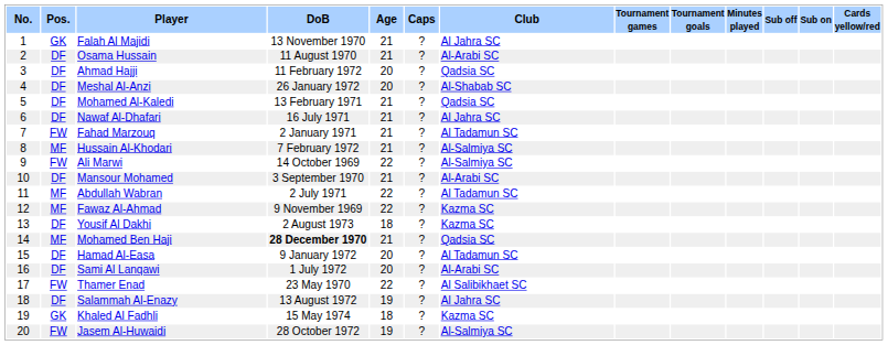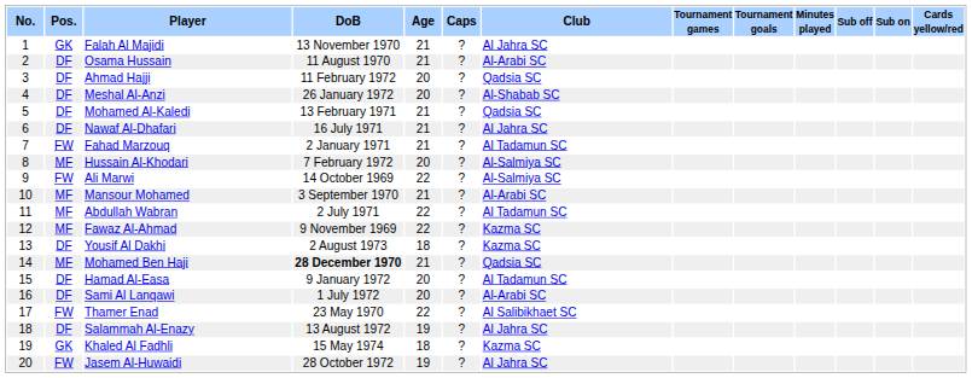 <table border="0" width="100%" style="border: 1px solid #999; background-color:#FFFFFF; text-align:center">
 <tr align="center" bgcolor="#AAD0FF">
 <th width=4%>No.</th>
 <th width=4%>Pos.</th>
 <th width=23%>Player</th>
 <th width=12%>DoB</th>
 <th width=4%>Age</th>
 <th width=4%>Caps</th>
 <th width=21%>Club</th>
 <th width=6%><small>Tournament<br>games</small></th>
 <th width=6%><small>Tournament<br>goals</small></th>
 <th width=4%><small>Minutes<br>played</small></th>
 <th width=4%><small>Sub off</small></th>
 <th width=4%><small>Sub on</small></th>
 <th width=4%><small>Cards<br>yellow/red</small></th>
 </tr>
 <tr>
 <td>1</td>
 <td><a href='#'>GK</a></td>
 <td align="left"><a href='#'>Falah Al Majidi</a></td>
 <td>13 November 1970</td>
 <td>21</td>
 <td>?</td>
 <td align="left"> <a href='#'>Al Jahra SC</a></td>
 <td></td>
 <td></td>
 <td></td>
 <td></td>
 <td></td>
 <td></td>
 </tr>
 <tr bgcolor="#EFEFEF">
 <td>2</td>
 <td><a href='#'>DF</a></td>
 <td align="left"><a href='#'>Osama Hussain</a></td>
 <td>11 August 1970</td>
 <td>21</td>
 <td>?</td>
 <td align="left"> <a href='#'>Al-Arabi SC</a></td>
 <td></td>
 <td></td>
 <td></td>
 <td></td>
 <td></td>
 <td></td>
 </tr>
 <tr>
 <td>3</td>
 <td><a href='#'>DF</a></td>
 <td align="left"><a href='#'>Ahmad Hajji</a></td>
 <td>11 February 1972</td>
 <td>20</td>
 <td>?</td>
 <td align="left"> <a href='#'>Qadsia SC</a></td>
 <td></td>
 <td></td>
 <td></td>
 <td></td>
 <td></td>
 <td></td>
 </tr>
 <tr bgcolor="#EFEFEF">
 <td>4</td>
 <td><a href='#'>DF</a></td>
 <td align="left"><a href='#'>Meshal Al-Anzi</a></td>
 <td>26 January 1972</td>
 <td>20</td>
 <td>?</td>
 <td align="left"> <a href='#'>Al-Shabab SC</a></td>
 <td></td>
 <td></td>
 <td></td>
 <td></td>
 <td></td>
 <td></td>
 </tr>
 <tr>
 <td>5</td>
 <td><a href='#'>DF</a></td>
 <td align="left"><a href='#'>Mohamed Al-Kaledi</a></td>
 <td>13 February 1971</td>
 <td>21</td>
 <td>?</td>
 <td align="left"> <a href='#'>Qadsia SC</a></td>
 <td></td>
 <td></td>
 <td></td>
 <td></td>
 <td></td>
 <td></td>
 </tr>
 <tr bgcolor="#EFEFEF">
 <td>6</td>
 <td><a href='#'>DF</a></td>
 <td align="left"><a href='#'>Nawaf Al-Dhafari</a></td>
 <td>16 July 1971</td>
 <td>21</td>
 <td>?</td>
 <td align="left"> <a href='#'>Al Jahra SC</a></td>
 <td></td>
 <td></td>
 <td></td>
 <td></td>
 <td></td>
 <td></td>
 </tr>
 <tr>
 <td>7</td>
 <td><a href='#'>FW</a></td>
 <td align="left"><a href='#'>Fahad Marzouq</a></td>
 <td>2 January 1971</td>
 <td>21</td>
 <td>?</td>
 <td align="left"> <a href='#'>Al Tadamun SC</a></td>
 <td></td>
 <td></td>
 <td></td>
 <td></td>
 <td></td>
 <td></td>
 </tr>
 <tr bgcolor="#EFEFEF">
 <td>8</td>
 <td><a href='#'>MF</a></td>
 <td align="left"><a href='#'>Hussain Al-Khodari</a></td>
 <td>7 February 1972</td>
-<td>21</td>
+<td>20</td>
 <td>?</td>
 <td align="left"> <a href='#'>Al-Salmiya SC</a></td>
 <td></td>
 <td></td>
 <td></td>
 <td></td>
 <td></td>
 <td></td>
 </tr>
 <tr>
 <td>9</td>
 <td><a href='#'>FW</a></td>
 <td align="left"><a href='#'>Ali Marwi</a></td>
 <td>14 October 1969</td>
 <td>22</td>
 <td>?</td>
 <td align="left"> <a href='#'>Al-Salmiya SC</a></td>
 <td></td>
 <td></td>
 <td></td>
 <td></td>
 <td></td>
 <td></td>
 </tr>
 <tr bgcolor="#EFEFEF">
 <td>10</td>
-<td><a href='#'>DF</a></td>
+<td><a href='#'>MF</a></td>
 <td align="left"><a href='#'>Mansour Mohamed</a></td>
 <td>3 September 1970</td>
 <td>21</td>
 <td>?</td>
 <td align="left"> <a href='#'>Al-Arabi SC</a></td>
 <td></td>
 <td></td>
 <td></td>
 <td></td>
 <td></td>
 <td></td>
 </tr>
 <tr>
 <td>11</td>
 <td><a href='#'>MF</a></td>
 <td align="left"><a href='#'>Abdullah Wabran</a></td>
 <td>2 July 1971</td>
 <td>22</td>
 <td>?</td>
 <td align="left"> <a href='#'>Al Tadamun SC</a></td>
 <td></td>
 <td></td>
 <td></td>
 <td></td>
 <td></td>
 <td></td>
 </tr>
 <tr bgcolor="#EFEFEF">
 <td>12</td>
 <td><a href='#'>MF</a></td>
 <td align="left"><a href='#'>Fawaz Al-Ahmad</a></td>
 <td>9 November 1969</td>
 <td>22</td>
 <td>?</td>
 <td align="left"> <a href='#'>Kazma SC</a></td>
 <td></td>
 <td></td>
 <td></td>
 <td></td>
 <td></td>
 <td></td>
 </tr>
 <tr>
 <td>13</td>
 <td><a href='#'>DF</a></td>
 <td align="left"><a href='#'>Yousif Al Dakhi</a></td>
 <td>2 August 1973</td>
 <td>18</td>
 <td>?</td>
 <td align="left"> <a href='#'>Kazma SC</a></td>
 <td></td>
 <td></td>
 <td></td>
 <td></td>
 <td></td>
 <td></td>
 </tr>
 <tr bgcolor="#EFEFEF">
 <td>14</td>
 <td><a href='#'>MF</a></td>
 <td align="left"><a href='#'>Mohamed Ben Haji</a></td>
 <td><strong>28 December 1970</strong></td>
 <td>21</td>
 <td>?</td>
 <td align="left"> <a href='#'>Qadsia SC</a></td>
 <td></td>
 <td></td>
 <td></td>
 <td></td>
 <td></td>
 <td></td>
 </tr>
 <tr>
 <td>15</td>
 <td><a href='#'>DF</a></td>
 <td align="left"><a href='#'>Hamad Al-Easa</a></td>
 <td>9 January 1972</td>
 <td>20</td>
 <td>?</td>
 <td align="left"> <a href='#'>Al Tadamun SC</a></td>
 <td></td>
 <td></td>
 <td></td>
 <td></td>
 <td></td>
 <td></td>
 </tr>
 <tr bgcolor="#EFEFEF">
 <td>16</td>
 <td><a href='#'>DF</a></td>
 <td align="left"><a href='#'>Sami Al Lanqawi</a></td>
 <td>1 July 1972</td>
 <td>20</td>
 <td>?</td>
 <td align="left"> <a href='#'>Al-Arabi SC</a></td>
 <td></td>
 <td></td>
 <td></td>
 <td></td>
 <td></td>
 <td></td>
 </tr>
 <tr>
 <td>17</td>
 <td><a href='#'>FW</a></td>
 <td align="left"><a href='#'>Thamer Enad</a></td>
 <td>23 May 1970</td>
 <td>22</td>
 <td>?</td>
 <td align="left"> <a href='#'>Al Salibikhaet SC</a></td>
 <td></td>
 <td></td>
 <td></td>
 <td></td>
 <td></td>
 <td></td>
 </tr>
 <tr bgcolor="#EFEFEF">
 <td>18</td>
 <td><a href='#'>DF</a></td>
 <td align="left"><a href='#'>Salammah Al-Enazy</a></td>
 <td>13 August 1972</td>
 <td>19</td>
 <td>?</td>
 <td align="left"> <a href='#'>Al Jahra SC</a></td>
 <td></td>
 <td></td>
 <td></td>
 <td></td>
 <td></td>
 <td></td>
 </tr>
 <tr>
 <td>19</td>
 <td><a href='#'>GK</a></td>
 <td align="left"><a href='#'>Khaled Al Fadhli</a></td>
 <td>15 May 1974</td>
 <td>18</td>
 <td>?</td>
 <td align="left"> <a href='#'>Kazma SC</a></td>
 <td></td>
 <td></td>
 <td></td>
 <td></td>
 <td></td>
 <td></td>
 </tr>
 <tr bgcolor="#EFEFEF">
 <td>20</td>
 <td><a href='#'>FW</a></td>
 <td align="left"><a href='#'>Jasem Al-Huwaidi</a></td>
 <td>28 October 1972</td>
 <td>19</td>
 <td>?</td>
-<td align="left"> <a href='#'>Al-Salmiya SC</a></td>
+<td align="left"> <a href='#'>Al Jahra SC</a></td>
 <td></td>
 <td></td>
 <td></td>
 <td></td>
 <td></td>
 <td></td>
 </tr>
 </table>
